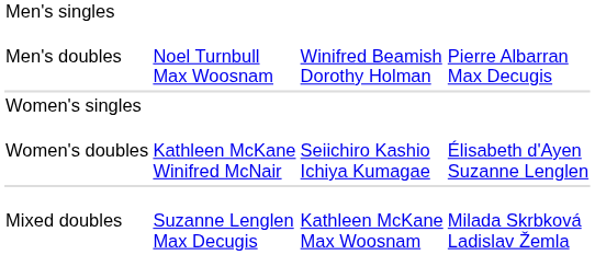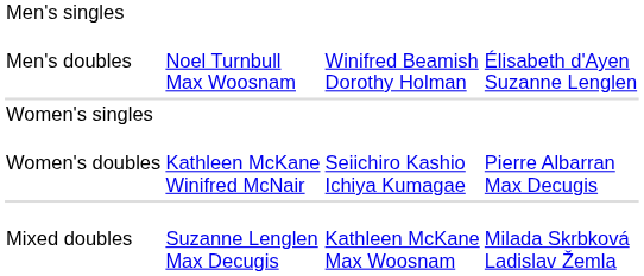 <table>
 <tr>
 <td>Men's singles<br></td>
 <td></td>
 <td></td>
 <td></td>
 </tr>
 <tr>
 <td>Men's doubles<br></td>
 <td><br><a href='#'>Noel Turnbull</a><br><a href='#'>Max Woosnam</a></td>
 <td><br><a href='#'>Winifred Beamish</a><br><a href='#'>Dorothy Holman</a></td>
-<td><br><a href='#'>Pierre Albarran</a><br><a href='#'>Max Decugis</a></td>
+<td><br><a href='#'>Élisabeth d'Ayen</a><br><a href='#'>Suzanne Lenglen</a></td>
 </tr>
 <tr bgcolor=#DDDDDD>
 <td colspan=7></td>
 </tr>
 <tr>
 <td>Women's singles<br></td>
 <td></td>
 <td></td>
 <td></td>
 </tr>
 <tr>
 <td>Women's doubles<br></td>
 <td><br><a href='#'>Kathleen McKane</a><br><a href='#'>Winifred McNair</a></td>
 <td><br><a href='#'>Seiichiro Kashio</a><br><a href='#'>Ichiya Kumagae</a></td>
-<td><br><a href='#'>Élisabeth d'Ayen</a><br><a href='#'>Suzanne Lenglen</a></td>
+<td><br><a href='#'>Pierre Albarran</a><br><a href='#'>Max Decugis</a></td>
 </tr>
 <tr bgcolor=#DDDDDD>
 <td colspan=7></td>
 </tr>
 <tr>
 <td>Mixed doubles<br></td>
 <td><br><a href='#'>Suzanne Lenglen</a><br><a href='#'>Max Decugis</a></td>
 <td><br><a href='#'>Kathleen McKane</a><br><a href='#'>Max Woosnam</a></td>
 <td><br><a href='#'>Milada Skrbková</a><br><a href='#'>Ladislav Žemla</a></td>
 </tr>
 </table>
